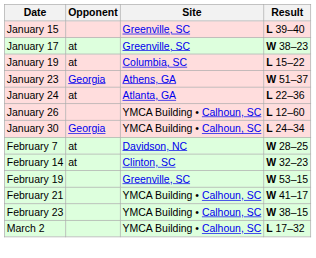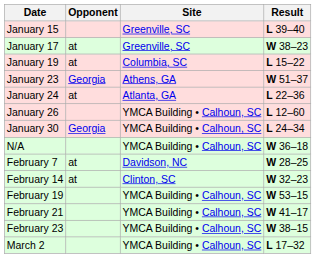 <table class="wikitable" style="font-size:95%;">
 <tr>
 <th>Date</th>
 <th>Opponent</th>
 <th>Site</th>
 <th>Result</th>
 </tr>
 <tr style="background: #ffdddd;">
 <td>January 15</td>
 <td></td>
 <td><a href='#'>Greenville, SC</a></td>
 <td><strong>L</strong> 39–40</td>
 </tr>
 <tr style="background: #ddffdd;">
 <td>January 17</td>
 <td>at </td>
 <td><a href='#'>Greenville, SC</a></td>
 <td><strong>W</strong> 38–23</td>
 </tr>
 <tr style="background: #ffdddd;">
 <td>January 19</td>
 <td>at </td>
 <td><a href='#'>Columbia, SC</a></td>
 <td><strong>L</strong> 15–22</td>
 </tr>
 <tr style="background: #ffdddd;">
 <td>January 23</td>
 <td><a href='#'>Georgia</a></td>
 <td><a href='#'>Athens, GA</a></td>
 <td><strong>W</strong> 51–37</td>
 </tr>
 <tr style="background: #ffdddd;">
 <td>January 24</td>
 <td>at </td>
 <td><a href='#'>Atlanta, GA</a></td>
 <td><strong>L</strong> 22–36</td>
 </tr>
 <tr style="background: #ffdddd;">
 <td>January 26</td>
 <td></td>
 <td>YMCA Building • <a href='#'>Calhoun, SC</a></td>
 <td><strong>L</strong> 12–60</td>
 </tr>
 <tr style="background: #ffdddd;">
 <td>January 30</td>
 <td><a href='#'>Georgia</a></td>
 <td>YMCA Building • <a href='#'>Calhoun, SC</a></td>
 <td><strong>L</strong> 24–34</td>
 </tr>
 <tr style="background: #ddffdd;">
+<td>N/A</td>
+<td></td>
+<td>YMCA Building • <a href='#'>Calhoun, SC</a></td>
+<td><strong>W</strong> 36–18</td>
+</tr>
+<tr style="background: #ddffdd;">
 <td>February 7</td>
 <td>at </td>
 <td><a href='#'>Davidson, NC</a></td>
 <td><strong>W</strong> 28–25</td>
 </tr>
 <tr style="background: #ddffdd;">
 <td>February 14</td>
 <td>at </td>
 <td><a href='#'>Clinton, SC</a></td>
 <td><strong>W</strong> 32–23</td>
 </tr>
 <tr style="background: #ddffdd;">
 <td>February 19</td>
 <td></td>
-<td><a href='#'>Greenville, SC</a></td>
+<td>YMCA Building • <a href='#'>Calhoun, SC</a></td>
 <td><strong>W</strong> 53–15</td>
 </tr>
 <tr style="background: #ddffdd;">
 <td>February 21</td>
 <td></td>
 <td>YMCA Building • <a href='#'>Calhoun, SC</a></td>
 <td><strong>W</strong> 41–17</td>
 </tr>
 <tr style="background: #ddffdd;">
 <td>February 23</td>
 <td></td>
 <td>YMCA Building • <a href='#'>Calhoun, SC</a></td>
 <td><strong>W</strong> 38–15</td>
 </tr>
 <tr style="background: #ddffdd;">
 <td>March 2</td>
 <td></td>
 <td>YMCA Building • <a href='#'>Calhoun, SC</a></td>
 <td><strong>L</strong> 17–32</td>
 </tr>
 </table>
